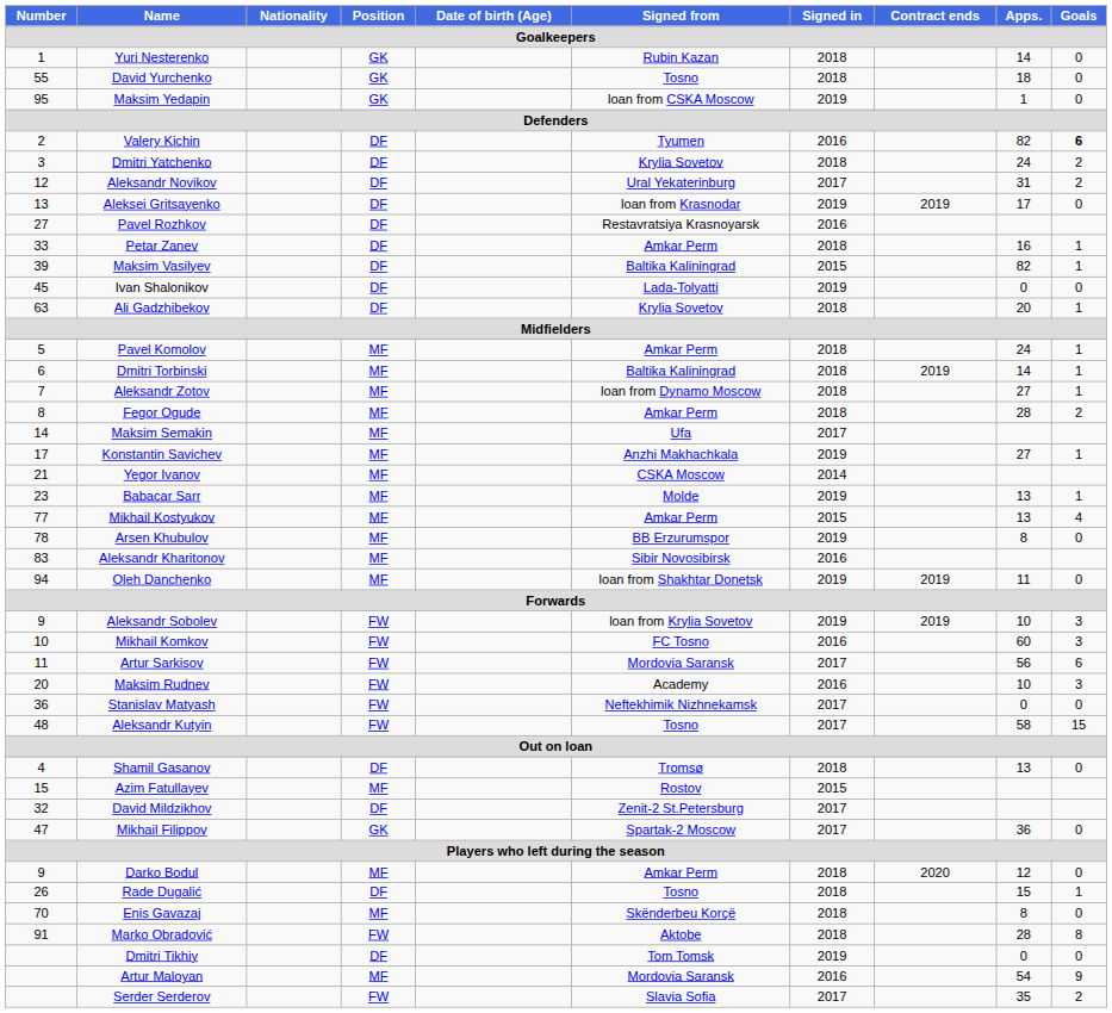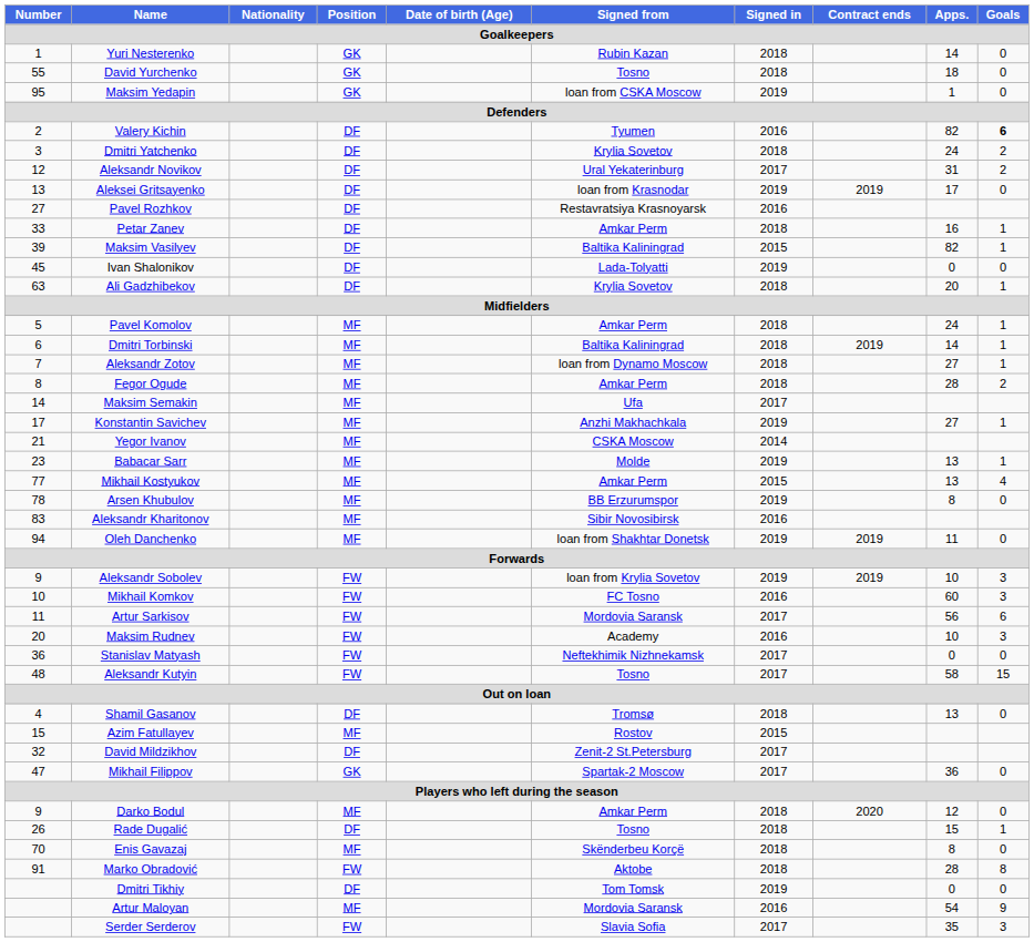 <table class="wikitable"  style="text-align:center; font-size:90%; width:95%;">
 <tr>
 <th style="background:#4169E1; color:white; text-align:center;">Number</th>
 <th style="background:#4169E1; color:white; text-align:center;">Name</th>
 <th style="background:#4169E1; color:white; text-align:center;">Nationality</th>
 <th style="background:#4169E1; color:white; text-align:center;">Position</th>
 <th style="background:#4169E1; color:white; text-align:center;">Date of birth (Age)</th>
 <th style="background:#4169E1; color:white; text-align:center;">Signed from</th>
 <th style="background:#4169E1; color:white; text-align:center;">Signed in</th>
 <th style="background:#4169E1; color:white; text-align:center;">Contract ends</th>
 <th style="background:#4169E1; color:white; text-align:center;">Apps.</th>
 <th style="background:#4169E1; color:white; text-align:center;">Goals</th>
 </tr>
 <tr>
 <th colspan="11"  style="background:#dcdcdc; text-align:center;">Goalkeepers</th>
 </tr>
 <tr>
 <td>1</td>
 <td><a href='#'>Yuri Nesterenko</a></td>
 <td></td>
 <td><a href='#'>GK</a></td>
 <td></td>
 <td><a href='#'>Rubin Kazan</a></td>
 <td>2018</td>
 <td></td>
 <td>14</td>
 <td>0</td>
 </tr>
 <tr>
 <td>55</td>
 <td><a href='#'>David Yurchenko</a></td>
 <td></td>
 <td><a href='#'>GK</a></td>
 <td></td>
 <td><a href='#'>Tosno</a></td>
 <td>2018</td>
 <td></td>
 <td>18</td>
 <td>0</td>
 </tr>
 <tr>
 <td>95</td>
 <td><a href='#'>Maksim Yedapin</a></td>
 <td></td>
 <td><a href='#'>GK</a></td>
 <td></td>
 <td>loan from <a href='#'>CSKA Moscow</a></td>
 <td>2019</td>
 <td></td>
 <td>1</td>
 <td>0</td>
 </tr>
 <tr>
 <th colspan="11"  style="background:#dcdcdc; text-align:center;">Defenders</th>
 </tr>
 <tr>
 <td>2</td>
 <td><a href='#'>Valery Kichin</a></td>
 <td></td>
 <td><a href='#'>DF</a></td>
 <td></td>
 <td><a href='#'>Tyumen</a></td>
 <td>2016</td>
 <td></td>
 <td>82</td>
 <td><strong>6</strong></td>
 </tr>
 <tr>
 <td>3</td>
 <td><a href='#'>Dmitri Yatchenko</a></td>
 <td></td>
 <td><a href='#'>DF</a></td>
 <td></td>
 <td><a href='#'>Krylia Sovetov</a></td>
 <td>2018</td>
 <td></td>
 <td>24</td>
 <td>2</td>
 </tr>
 <tr>
 <td>12</td>
 <td><a href='#'>Aleksandr Novikov</a></td>
 <td></td>
 <td><a href='#'>DF</a></td>
 <td></td>
 <td><a href='#'>Ural Yekaterinburg</a></td>
 <td>2017</td>
 <td></td>
 <td>31</td>
 <td>2</td>
 </tr>
 <tr>
 <td>13</td>
 <td><a href='#'>Aleksei Gritsayenko</a></td>
 <td></td>
 <td><a href='#'>DF</a></td>
 <td></td>
 <td>loan from <a href='#'>Krasnodar</a></td>
 <td>2019</td>
 <td>2019</td>
 <td>17</td>
 <td>0</td>
 </tr>
 <tr>
 <td>27</td>
 <td><a href='#'>Pavel Rozhkov</a></td>
 <td></td>
 <td><a href='#'>DF</a></td>
 <td></td>
 <td>Restavratsiya Krasnoyarsk</td>
 <td>2016</td>
 <td></td>
 <td></td>
 <td></td>
 </tr>
 <tr>
 <td>33</td>
 <td><a href='#'>Petar Zanev</a></td>
 <td></td>
 <td><a href='#'>DF</a></td>
 <td></td>
 <td><a href='#'>Amkar Perm</a></td>
 <td>2018</td>
 <td></td>
 <td>16</td>
 <td>1</td>
 </tr>
 <tr>
 <td>39</td>
 <td><a href='#'>Maksim Vasilyev</a></td>
 <td></td>
 <td><a href='#'>DF</a></td>
 <td></td>
 <td><a href='#'>Baltika Kaliningrad</a></td>
 <td>2015</td>
 <td></td>
 <td>82</td>
 <td>1</td>
 </tr>
 <tr>
 <td>45</td>
 <td>Ivan Shalonikov</td>
 <td></td>
 <td><a href='#'>DF</a></td>
 <td></td>
 <td><a href='#'>Lada-Tolyatti</a></td>
 <td>2019</td>
 <td></td>
 <td>0</td>
 <td>0</td>
 </tr>
 <tr>
 <td>63</td>
 <td><a href='#'>Ali Gadzhibekov</a></td>
 <td></td>
 <td><a href='#'>DF</a></td>
 <td></td>
 <td><a href='#'>Krylia Sovetov</a></td>
 <td>2018</td>
 <td></td>
 <td>20</td>
 <td>1</td>
 </tr>
 <tr>
 <th colspan="11"  style="background:#dcdcdc; text-align:center;">Midfielders</th>
 </tr>
 <tr>
 <td>5</td>
 <td><a href='#'>Pavel Komolov</a></td>
 <td></td>
 <td><a href='#'>MF</a></td>
 <td></td>
 <td><a href='#'>Amkar Perm</a></td>
 <td>2018</td>
 <td></td>
 <td>24</td>
 <td>1</td>
 </tr>
 <tr>
 <td>6</td>
 <td><a href='#'>Dmitri Torbinski</a></td>
 <td></td>
 <td><a href='#'>MF</a></td>
 <td></td>
 <td><a href='#'>Baltika Kaliningrad</a></td>
 <td>2018</td>
 <td>2019</td>
 <td>14</td>
 <td>1</td>
 </tr>
 <tr>
 <td>7</td>
 <td><a href='#'>Aleksandr Zotov</a></td>
 <td></td>
 <td><a href='#'>MF</a></td>
 <td></td>
 <td>loan from <a href='#'>Dynamo Moscow</a></td>
 <td>2018</td>
 <td></td>
 <td>27</td>
 <td>1</td>
 </tr>
 <tr>
 <td>8</td>
 <td><a href='#'>Fegor Ogude</a></td>
 <td></td>
 <td><a href='#'>MF</a></td>
 <td></td>
 <td><a href='#'>Amkar Perm</a></td>
 <td>2018</td>
 <td></td>
 <td>28</td>
 <td>2</td>
 </tr>
 <tr>
 <td>14</td>
 <td><a href='#'>Maksim Semakin</a></td>
 <td></td>
 <td><a href='#'>MF</a></td>
 <td></td>
 <td><a href='#'>Ufa</a></td>
 <td>2017</td>
 <td></td>
 <td></td>
 <td></td>
 </tr>
 <tr>
 <td>17</td>
 <td><a href='#'>Konstantin Savichev</a></td>
 <td></td>
 <td><a href='#'>MF</a></td>
 <td></td>
 <td><a href='#'>Anzhi Makhachkala</a></td>
 <td>2019</td>
 <td></td>
 <td>27</td>
 <td>1</td>
 </tr>
 <tr>
 <td>21</td>
 <td><a href='#'>Yegor Ivanov</a></td>
 <td></td>
 <td><a href='#'>MF</a></td>
 <td></td>
 <td><a href='#'>CSKA Moscow</a></td>
 <td>2014</td>
 <td></td>
 <td></td>
 <td></td>
 </tr>
 <tr>
 <td>23</td>
 <td><a href='#'>Babacar Sarr</a></td>
 <td></td>
 <td><a href='#'>MF</a></td>
 <td></td>
 <td><a href='#'>Molde</a></td>
 <td>2019</td>
 <td></td>
 <td>13</td>
 <td>1</td>
 </tr>
 <tr>
 <td>77</td>
 <td><a href='#'>Mikhail Kostyukov</a></td>
 <td></td>
 <td><a href='#'>MF</a></td>
 <td></td>
 <td><a href='#'>Amkar Perm</a></td>
 <td>2015</td>
 <td></td>
 <td>13</td>
 <td>4</td>
 </tr>
 <tr>
 <td>78</td>
 <td><a href='#'>Arsen Khubulov</a></td>
 <td></td>
 <td><a href='#'>MF</a></td>
 <td></td>
 <td><a href='#'>BB Erzurumspor</a></td>
 <td>2019</td>
 <td></td>
 <td>8</td>
 <td>0</td>
 </tr>
 <tr>
 <td>83</td>
 <td><a href='#'>Aleksandr Kharitonov</a></td>
 <td></td>
 <td><a href='#'>MF</a></td>
 <td></td>
 <td><a href='#'>Sibir Novosibirsk</a></td>
 <td>2016</td>
 <td></td>
 <td></td>
 <td></td>
 </tr>
 <tr>
 <td>94</td>
 <td><a href='#'>Oleh Danchenko</a></td>
 <td></td>
 <td><a href='#'>MF</a></td>
 <td></td>
 <td>loan from <a href='#'>Shakhtar Donetsk</a></td>
 <td>2019</td>
 <td>2019</td>
 <td>11</td>
 <td>0</td>
 </tr>
 <tr>
 <th colspan="11"  style="background:#dcdcdc; text-align:center;">Forwards</th>
 </tr>
 <tr>
 <td>9</td>
 <td><a href='#'>Aleksandr Sobolev</a></td>
 <td></td>
 <td><a href='#'>FW</a></td>
 <td></td>
 <td>loan from <a href='#'>Krylia Sovetov</a></td>
 <td>2019</td>
 <td>2019</td>
 <td>10</td>
 <td>3</td>
 </tr>
 <tr>
 <td>10</td>
 <td><a href='#'>Mikhail Komkov</a></td>
 <td></td>
 <td><a href='#'>FW</a></td>
 <td></td>
 <td><a href='#'>FC Tosno</a></td>
 <td>2016</td>
 <td></td>
 <td>60</td>
 <td>3</td>
 </tr>
 <tr>
 <td>11</td>
 <td><a href='#'>Artur Sarkisov</a></td>
 <td></td>
 <td><a href='#'>FW</a></td>
 <td></td>
 <td><a href='#'>Mordovia Saransk</a></td>
 <td>2017</td>
 <td></td>
 <td>56</td>
 <td>6</td>
 </tr>
 <tr>
 <td>20</td>
 <td><a href='#'>Maksim Rudnev</a></td>
 <td></td>
 <td><a href='#'>FW</a></td>
 <td></td>
 <td>Academy</td>
 <td>2016</td>
 <td></td>
 <td>10</td>
 <td>3</td>
 </tr>
 <tr>
 <td>36</td>
 <td><a href='#'>Stanislav Matyash</a></td>
 <td></td>
 <td><a href='#'>FW</a></td>
 <td></td>
 <td><a href='#'>Neftekhimik Nizhnekamsk</a></td>
 <td>2017</td>
 <td></td>
 <td>0</td>
 <td>0</td>
 </tr>
 <tr>
 <td>48</td>
 <td><a href='#'>Aleksandr Kutyin</a></td>
 <td></td>
 <td><a href='#'>FW</a></td>
 <td></td>
 <td><a href='#'>Tosno</a></td>
 <td>2017</td>
 <td></td>
 <td>58</td>
 <td>15</td>
 </tr>
 <tr>
 <th colspan="11"  style="background:#dcdcdc; text-align:center;">Out on loan</th>
 </tr>
 <tr>
 <td>4</td>
 <td><a href='#'>Shamil Gasanov</a></td>
 <td></td>
 <td><a href='#'>DF</a></td>
 <td></td>
 <td><a href='#'>Tromsø</a></td>
 <td>2018</td>
 <td></td>
 <td>13</td>
 <td>0</td>
 </tr>
 <tr>
 <td>15</td>
 <td><a href='#'>Azim Fatullayev</a></td>
 <td></td>
 <td><a href='#'>MF</a></td>
 <td></td>
 <td><a href='#'>Rostov</a></td>
 <td>2015</td>
 <td></td>
 <td></td>
 <td></td>
 </tr>
 <tr>
 <td>32</td>
 <td><a href='#'>David Mildzikhov</a></td>
 <td></td>
 <td><a href='#'>DF</a></td>
 <td></td>
 <td><a href='#'>Zenit-2 St.Petersburg</a></td>
 <td>2017</td>
 <td></td>
 <td></td>
 <td></td>
 </tr>
 <tr>
 <td>47</td>
 <td><a href='#'>Mikhail Filippov</a></td>
 <td></td>
 <td><a href='#'>GK</a></td>
 <td></td>
 <td><a href='#'>Spartak-2 Moscow</a></td>
 <td>2017</td>
 <td></td>
 <td>36</td>
 <td>0</td>
 </tr>
 <tr>
 <th colspan="11"  style="background:#dcdcdc; text-align:center;">Players who left during the season</th>
 </tr>
 <tr>
 <td>9</td>
 <td><a href='#'>Darko Bodul</a></td>
 <td></td>
 <td><a href='#'>MF</a></td>
 <td></td>
 <td><a href='#'>Amkar Perm</a></td>
 <td>2018</td>
 <td>2020</td>
 <td>12</td>
 <td>0</td>
 </tr>
 <tr>
 <td>26</td>
 <td><a href='#'>Rade Dugalić</a></td>
 <td></td>
 <td><a href='#'>DF</a></td>
 <td></td>
 <td><a href='#'>Tosno</a></td>
 <td>2018</td>
 <td></td>
 <td>15</td>
 <td>1</td>
 </tr>
 <tr>
 <td>70</td>
 <td><a href='#'>Enis Gavazaj</a></td>
 <td></td>
 <td><a href='#'>MF</a></td>
 <td></td>
 <td><a href='#'>Skënderbeu Korçë</a></td>
 <td>2018</td>
 <td></td>
 <td>8</td>
 <td>0</td>
 </tr>
 <tr>
 <td>91</td>
 <td><a href='#'>Marko Obradović</a></td>
 <td></td>
 <td><a href='#'>FW</a></td>
 <td></td>
 <td><a href='#'>Aktobe</a></td>
 <td>2018</td>
 <td></td>
 <td>28</td>
 <td>8</td>
 </tr>
 <tr>
 <td></td>
 <td><a href='#'>Dmitri Tikhiy</a></td>
 <td></td>
 <td><a href='#'>DF</a></td>
 <td></td>
 <td><a href='#'>Tom Tomsk</a></td>
 <td>2019</td>
 <td></td>
 <td>0</td>
 <td>0</td>
 </tr>
 <tr>
 <td></td>
 <td><a href='#'>Artur Maloyan</a></td>
 <td></td>
 <td><a href='#'>MF</a></td>
 <td></td>
 <td><a href='#'>Mordovia Saransk</a></td>
 <td>2016</td>
 <td></td>
 <td>54</td>
 <td>9</td>
 </tr>
 <tr>
 <td></td>
 <td><a href='#'>Serder Serderov</a></td>
 <td></td>
 <td><a href='#'>FW</a></td>
 <td></td>
 <td><a href='#'>Slavia Sofia</a></td>
 <td>2017</td>
 <td></td>
 <td>35</td>
-<td>2</td>
+<td>3</td>
 </tr>
 </table>
